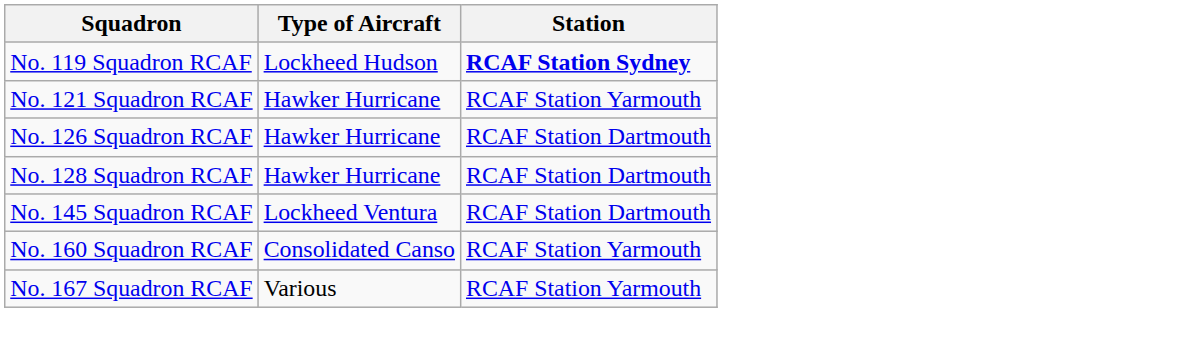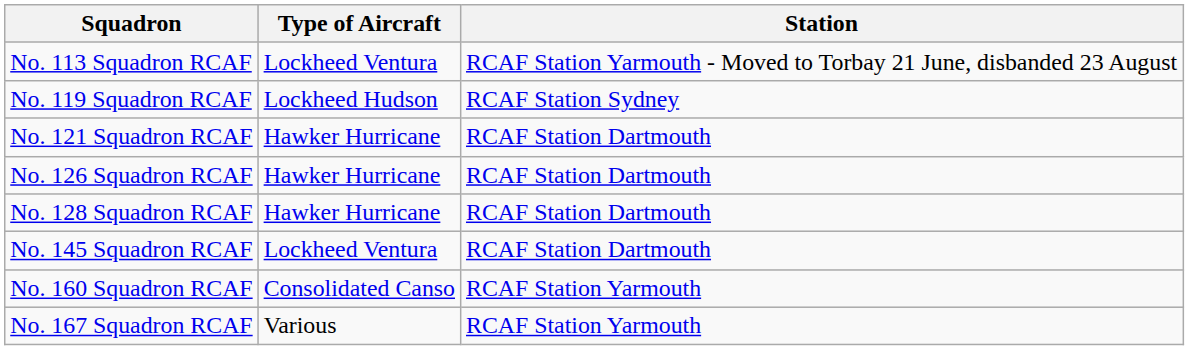 <table class="wikitable">
 <tr>
 <th>Squadron</th>
 <th>Type of Aircraft</th>
 <th>Station</th>
 </tr>
 <tr>
+<td><a href='#'>No. 113 Squadron RCAF</a></td>
+<td><a href='#'>Lockheed Ventura</a></td>
+<td><a href='#'>RCAF Station Yarmouth</a> - Moved to Torbay 21 June, disbanded 23 August</td>
+</tr>
+<tr>
 <td><a href='#'>No. 119 Squadron RCAF</a></td>
 <td><a href='#'>Lockheed Hudson</a></td>
-<td><strong><a href='#'>RCAF Station Sydney</a></strong></td>
+<td><a href='#'>RCAF Station Sydney</a></td>
 </tr>
 <tr>
 <td><a href='#'>No. 121 Squadron RCAF</a></td>
 <td><a href='#'>Hawker Hurricane</a></td>
-<td><a href='#'>RCAF Station Yarmouth</a></td>
+<td><a href='#'>RCAF Station Dartmouth</a></td>
 </tr>
 <tr>
 <td><a href='#'>No. 126 Squadron RCAF</a></td>
 <td><a href='#'>Hawker Hurricane</a></td>
 <td><a href='#'>RCAF Station Dartmouth</a></td>
 </tr>
 <tr>
 <td><a href='#'>No. 128 Squadron RCAF</a></td>
 <td><a href='#'>Hawker Hurricane</a></td>
 <td><a href='#'>RCAF Station Dartmouth</a></td>
 </tr>
 <tr>
 <td><a href='#'>No. 145 Squadron RCAF</a></td>
 <td><a href='#'>Lockheed Ventura</a></td>
 <td><a href='#'>RCAF Station Dartmouth</a></td>
 </tr>
 <tr>
 <td><a href='#'>No. 160 Squadron RCAF</a></td>
 <td><a href='#'>Consolidated Canso</a></td>
 <td><a href='#'>RCAF Station Yarmouth</a></td>
 </tr>
 <tr>
 <td><a href='#'>No. 167 Squadron RCAF</a></td>
 <td>Various</td>
 <td><a href='#'>RCAF Station Yarmouth</a></td>
 </tr>
 </table>
